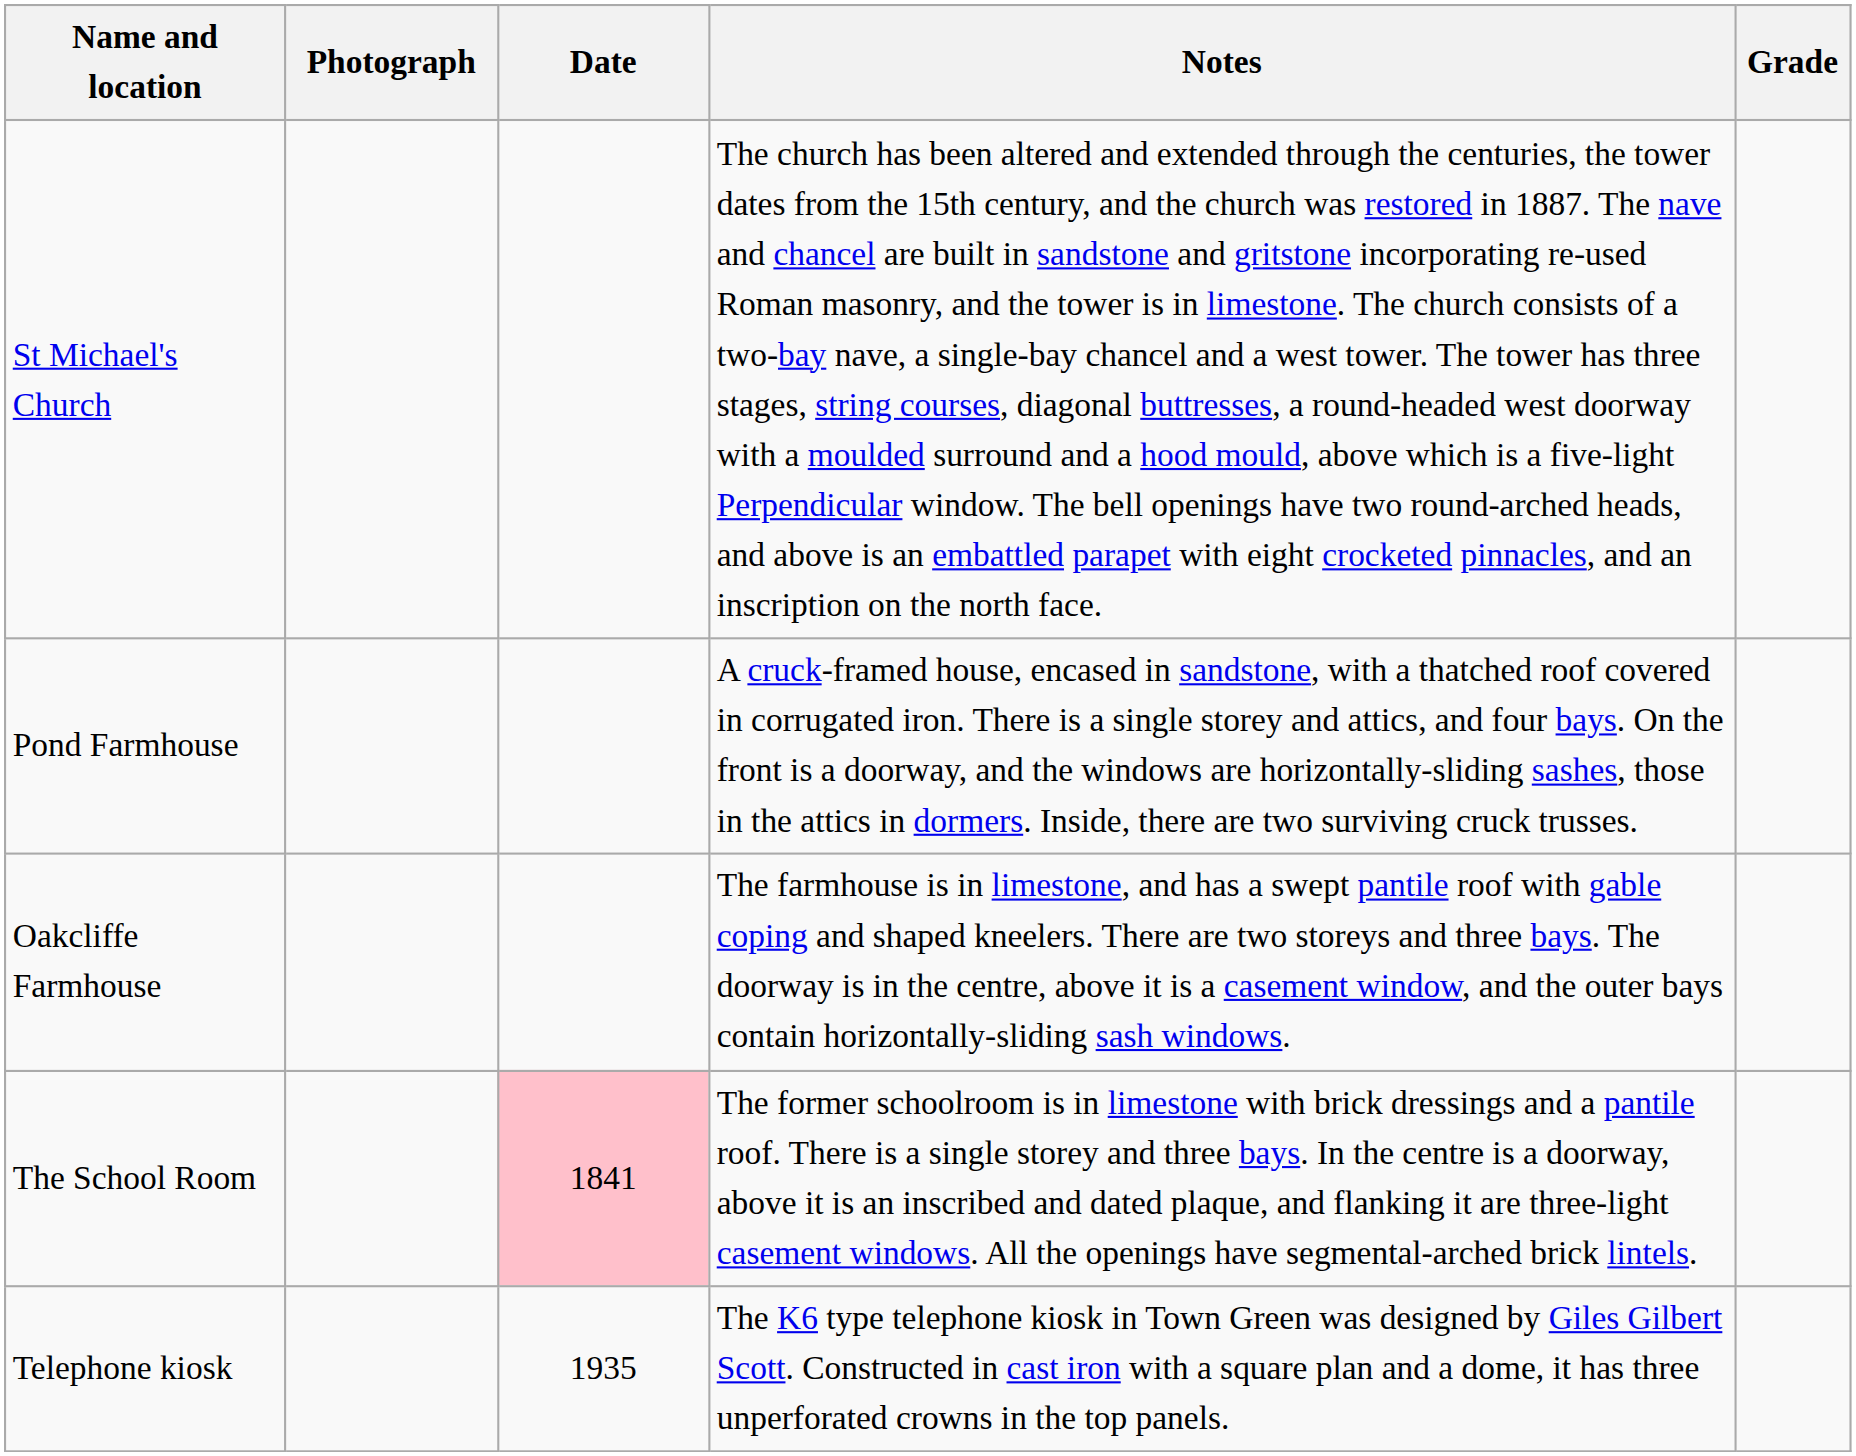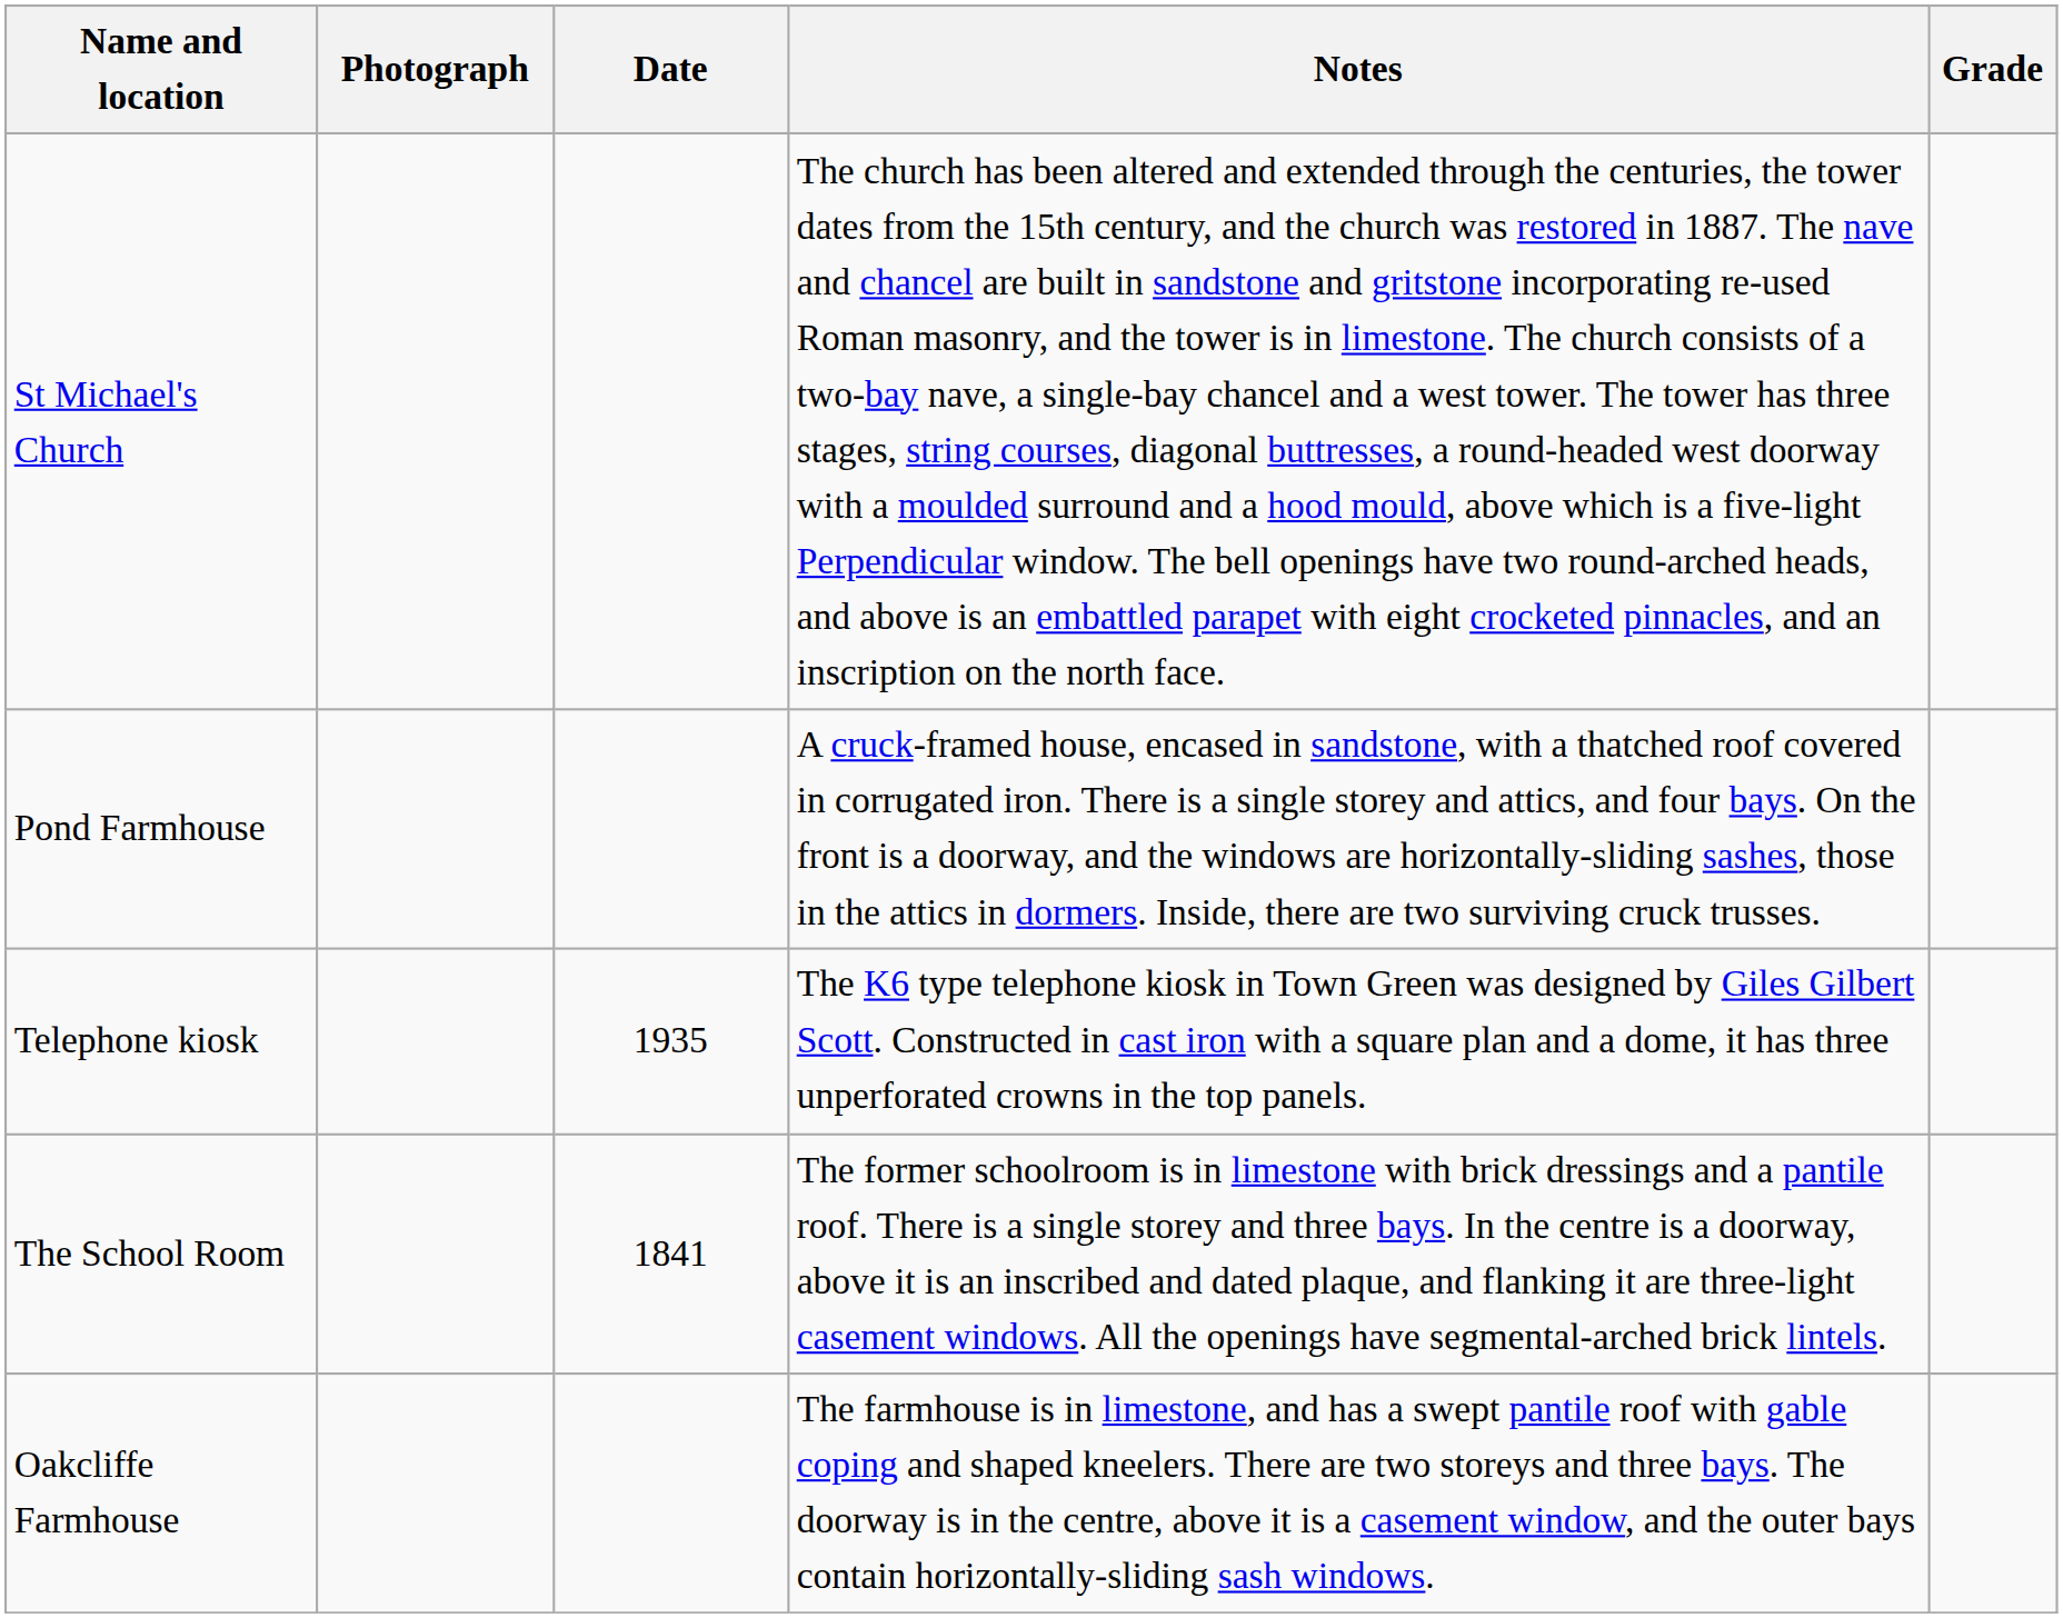 <table class="wikitable sortable plainrowheaders" style="width:100%; border:0px; text-align:left; line-height:150%">
 <tr>
 <th scope="col"  style="width:150px">Name and location</th>
 <th scope="col"  style="width:100px" class="unsortable">Photograph</th>
 <th scope="col"  style="width:120px">Date</th>
 <th scope="col"  style="width:650px" class="unsortable">Notes</th>
 <th scope="col"  style="width:50px">Grade</th>
 </tr>
 <tr>
 <td><a href='#'>St Michael's Church</a><br><small></small></td>
 <td></td>
 <td align="center"></td>
 <td>The church has been altered and extended through the centuries, the tower dates from the 15th century, and the church was <a href='#'>restored</a> in 1887.  The <a href='#'>nave</a> and <a href='#'>chancel</a> are built in <a href='#'>sandstone</a> and <a href='#'>gritstone</a> incorporating re-used Roman masonry, and the tower is in <a href='#'>limestone</a>.  The church consists of a two-<a href='#'>bay</a> nave, a single-bay chancel and a west tower.  The tower has three stages, <a href='#'>string courses</a>,  diagonal <a href='#'>buttresses</a>, a round-headed west doorway with a <a href='#'>moulded</a> surround and a <a href='#'>hood mould</a>, above which is a five-light <a href='#'>Perpendicular</a> window.  The bell openings have two round-arched heads, and above is an <a href='#'>embattled</a> <a href='#'>parapet</a> with eight <a href='#'>crocketed</a> <a href='#'>pinnacles</a>, and an inscription on the north face.</td>
 <td align="center" ></td>
 </tr>
 <tr>
 <td>Pond Farmhouse<br><small></small></td>
 <td></td>
 <td align="center"></td>
 <td>A <a href='#'>cruck</a>-framed house, encased in <a href='#'>sandstone</a>, with a thatched roof covered in corrugated iron.  There is a single storey and attics, and four <a href='#'>bays</a>.  On the front is a doorway, and the windows are horizontally-sliding <a href='#'>sashes</a>, those in the attics in <a href='#'>dormers</a>.   Inside, there are two surviving cruck trusses.</td>
 <td align="center" ></td>
 </tr>
 <tr>
+<td>Telephone kiosk<br><small></small></td>
+<td></td>
+<td align="center">1935</td>
+<td>The <a href='#'>K6</a> type telephone kiosk in Town Green was designed by <a href='#'>Giles Gilbert Scott</a>.  Constructed in <a href='#'>cast iron</a> with a square plan and a dome, it has three unperforated crowns in the top panels.</td>
+<td align="center" ></td>
+</tr>
+<tr>
+<td>The School Room<br><small></small></td>
+<td></td>
+<td align="center">1841</td>
+<td>The former schoolroom is in <a href='#'>limestone</a> with brick dressings and a <a href='#'>pantile</a> roof.  There is a single storey and three <a href='#'>bays</a>.  In the centre is a doorway, above it is an inscribed and dated plaque, and flanking it are three-light <a href='#'>casement windows</a>.  All the openings have segmental-arched brick <a href='#'>lintels</a>.</td>
+<td align="center" ></td>
+</tr>
+<tr>
 <td>Oakcliffe Farmhouse<br><small></small></td>
 <td></td>
 <td align="center"></td>
 <td>The farmhouse is in <a href='#'>limestone</a>, and has a swept <a href='#'>pantile</a> roof with <a href='#'>gable</a> <a href='#'>coping</a> and shaped kneelers.  There are two storeys and three <a href='#'>bays</a>.  The doorway is in the centre, above it is a <a href='#'>casement window</a>, and the outer bays contain horizontally-sliding <a href='#'>sash windows</a>.</td>
 <td align="center" ></td>
 </tr>
 <tr>
-<td>The School Room<br><small></small></td>
-<td></td>
-<td align="center" style="background: pink;">1841</td>
-<td>The former schoolroom is in <a href='#'>limestone</a> with brick dressings and a <a href='#'>pantile</a> roof.  There is a single storey and three <a href='#'>bays</a>.  In the centre is a doorway, above it is an inscribed and dated plaque, and flanking it are three-light <a href='#'>casement windows</a>.  All the openings have segmental-arched brick <a href='#'>lintels</a>.</td>
-<td align="center" ></td>
-</tr>
-<tr>
-<td>Telephone kiosk<br><small></small></td>
-<td></td>
-<td align="center">1935</td>
-<td>The <a href='#'>K6</a> type telephone kiosk in Town Green was designed by <a href='#'>Giles Gilbert Scott</a>.  Constructed in <a href='#'>cast iron</a> with a square plan and a dome, it has three unperforated crowns in the top panels.</td>
-<td align="center" ></td>
-</tr>
-<tr>
 </tr>
 </table>
